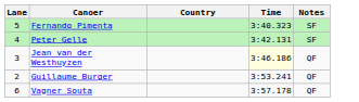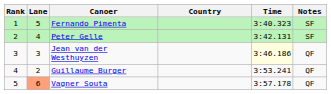 <table class="wikitable" style="text-align:center;">
 <tr>
+<th width=30>Rank</th>
 <th width=30>Lane</th>
 <th width=175>Canoer</th>
 <th width=150>Country</th>
 <th width=30>Time</th>
 <th width=50>Notes</th>
 </tr>
 <tr bgcolor=bbf3bb>
+<td>1</td>
 <td>5</td>
 <td align=left><a href='#'>Fernando Pimenta</a></td>
 <td align=left></td>
 <td>3:40.323</td>
 <td>SF</td>
 </tr>
 <tr bgcolor=bbf3bb>
+<td>2</td>
 <td>4</td>
 <td align=left><a href='#'>Peter Gelle</a></td>
 <td align=left></td>
 <td>3:42.131</td>
 <td>SF</td>
 </tr>
 <tr>
 <td>3</td>
+<td>3</td>
 <td align=left><a href='#'>Jean van der Westhuyzen</a></td>
 <td align=left></td>
 <td style="background: lightyellow;">3:46.186</td>
 <td>QF</td>
 </tr>
 <tr>
+<td>4</td>
 <td>2</td>
 <td align=left><a href='#'>Guillaume Burger</a></td>
 <td align=left></td>
 <td>3:53.241</td>
 <td>QF</td>
 </tr>
 <tr>
-<td>6</td>
+<td>5</td>
+<td style="background: lightsalmon;">6</td>
 <td align=left><a href='#'>Vagner Souta</a></td>
 <td align=left></td>
 <td>3:57.178</td>
 <td>QF</td>
 </tr>
 </table>
